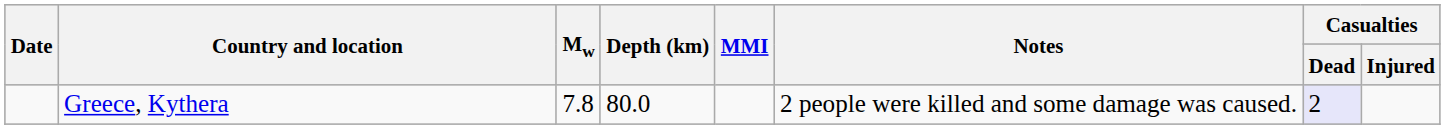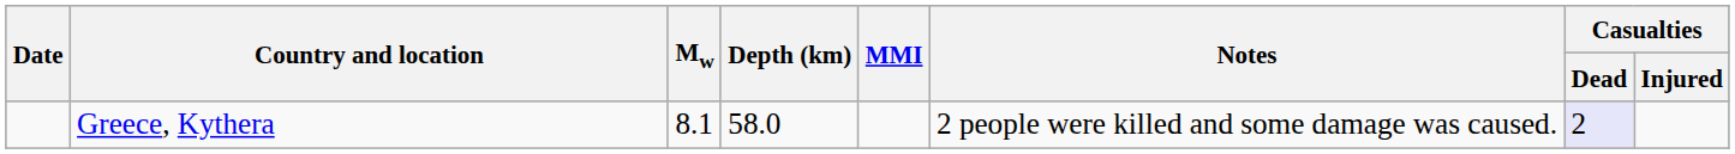 <table class="wikitable sortable sort-under" style="border:1px black; margin-left:1em;">
 <tr>
 <th rowspan="2"><small>Date</small></th>
 <th rowspan="2" style="width: 310px"><small>Country and location</small></th>
 <th rowspan="2"><small>M<sub>w</sub></small></th>
 <th rowspan="2"><small>Depth (km)</small></th>
 <th rowspan="2"><small><a href='#'>MMI</a></small></th>
 <th rowspan="2" class="unsortable"><small>Notes</small></th>
 <th colspan="2"><small>Casualties</small></th>
 </tr>
 <tr>
 <th><small>Dead</small></th>
 <th><small>Injured</small></th>
 </tr>
 <tr>
 <td></td>
 <td> <a href='#'>Greece</a>, <a href='#'>Kythera</a></td>
-<td>7.8</td>
-<td>80.0</td>
+<td>8.1</td>
+<td>58.0</td>
 <td></td>
 <td>2 people were killed and some damage was caused.</td>
 <td style="background: lavender;">2</td>
 <td></td>
 </tr>
 </table>
